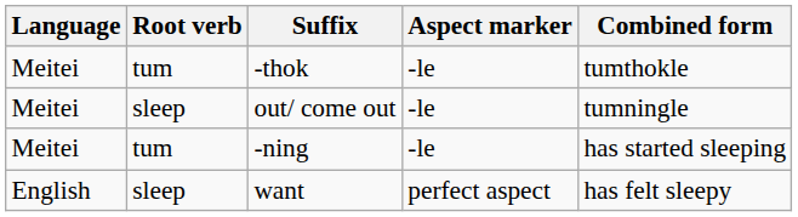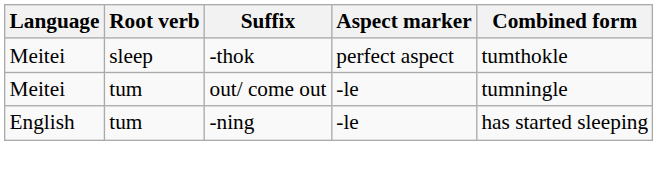 <table class="wikitable">
 <tr>
 <th>Language</th>
 <th>Root verb</th>
 <th>Suffix</th>
 <th>Aspect marker</th>
 <th>Combined form</th>
 </tr>
 <tr>
 <td>Meitei</td>
-<td>tum</td>
+<td>sleep</td>
 <td>-thok</td>
-<td>-le</td>
+<td>perfect aspect</td>
 <td>tumthokle</td>
 </tr>
 <tr>
 <td>Meitei</td>
-<td>sleep</td>
+<td>tum</td>
 <td>out/ come out</td>
 <td>-le</td>
 <td>tumningle</td>
 </tr>
 <tr>
-<td>Meitei</td>
+<td>English</td>
 <td>tum</td>
 <td>-ning</td>
 <td>-le</td>
 <td>has started sleeping</td>
 </tr>
-<tr>
-<td>English</td>
-<td>sleep</td>
-<td>want</td>
-<td>perfect aspect</td>
-<td>has felt sleepy</td>
-</tr>
 </table>
